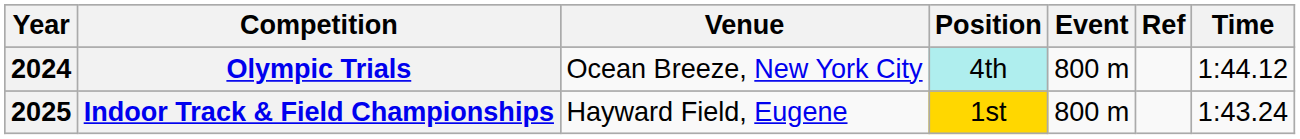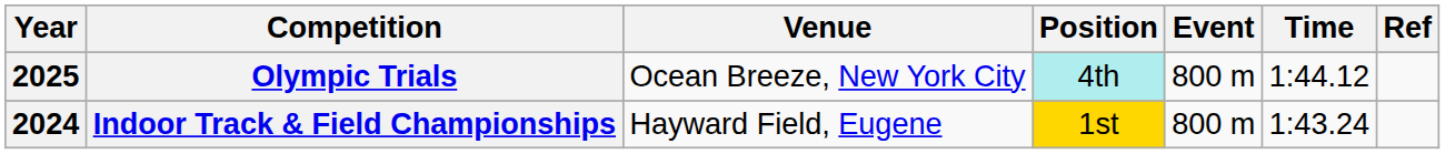 <table class="wikitable sortable">
 <tr>
 <th scope="col">Year</th>
 <th scope="col">Competition</th>
 <th scope="col">Venue</th>
 <th scope="col">Position</th>
 <th scope="col">Event</th>
+<th scope="col">Time</th>
 <th>Ref</th>
-<th scope="col">Time</th>
 </tr>
 <tr>
-<th>2024</th>
+<th>2025</th>
 <th><a href='#'>Olympic Trials</a></th>
 <td>Ocean Breeze, <a href='#'>New York City</a></td>
 <td align=center style="background: paleturquoise;">4th</td>
 <td>800 m</td>
+<td>1:44.12</td>
 <td></td>
-<td>1:44.12</td>
 </tr>
 <tr>
-<th scope="rowgroup">2025</th>
+<th scope="rowgroup">2024</th>
 <th scope="row"><a href='#'>Indoor Track & Field Championships</a></th>
 <td>Hayward Field, <a href='#'>Eugene</a></td>
 <td style="text-align:center" bgcolor="gold">1st</td>
 <td>800 m</td>
+<td>1:43.24 <strong></strong></td>
 <td></td>
-<td>1:43.24 <strong></strong></td>
 </tr>
 </table>
